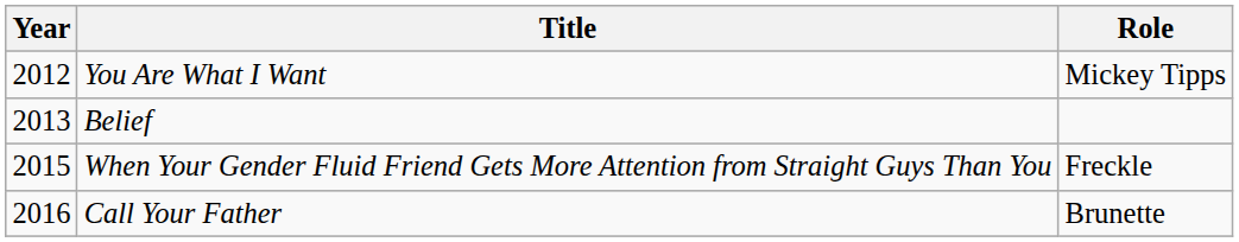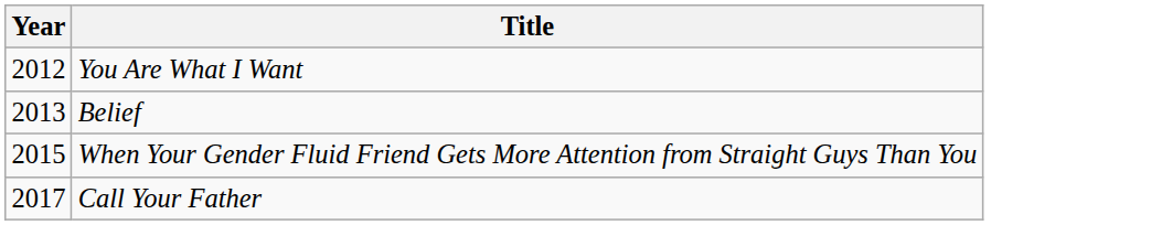 <table class="wikitable">
 <tr>
 <th>Year</th>
 <th>Title</th>
-<th>Role</th>
 </tr>
 <tr>
 <td>2012</td>
 <td><em>You Are What I Want</em></td>
-<td>Mickey Tipps</td>
 </tr>
 <tr>
 <td>2013</td>
 <td><em>Belief</em></td>
-<td></td>
 </tr>
 <tr>
 <td>2015</td>
 <td><em>When Your Gender Fluid Friend Gets More Attention from Straight Guys Than You</em></td>
-<td>Freckle</td>
 </tr>
 <tr>
-<td>2016</td>
+<td>2017</td>
 <td><em>Call Your Father</em></td>
-<td>Brunette</td>
 </tr>
 </table>
